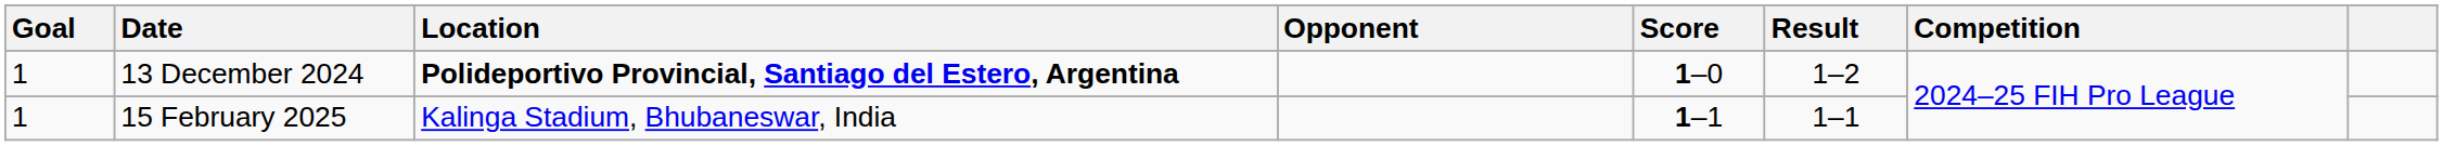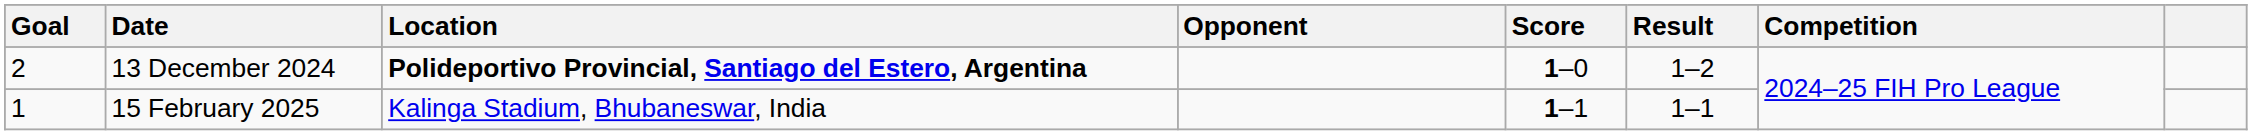 <table class="wikitable sortable" style="font-size:90%" width=97%>
 <tr>
 <th style="width: 25px; text-align: left">Goal</th>
 <th style="width: 100px; text-align: left">Date</th>
 <th style="width: 300px; text-align: left">Location</th>
 <th style="width: 120px; text-align: left">Opponent</th>
 <th style="width: 30px; text-align: left">Score</th>
 <th style="width: 30px; text-align: left">Result</th>
 <th style="width: 150px; text-align: left">Competition</th>
 <th style="width: 25px; text-align: left"></th>
 </tr>
 <tr>
-<td>1</td>
+<td>2</td>
 <td>13 December 2024</td>
 <td><strong>Polideportivo Provincial, <a href='#'>Santiago del Estero</a>, Argentina</strong></td>
 <td></td>
 <td align="center"><strong>1</strong>–0</td>
 <td align="center">1–2</td>
 <td rowspan=2><a href='#'>2024–25 FIH Pro League</a></td>
 <td></td>
 </tr>
 <tr>
 <td>1</td>
 <td>15 February 2025</td>
 <td><a href='#'>Kalinga Stadium</a>, <a href='#'>Bhubaneswar</a>, India</td>
 <td></td>
 <td align="center"><strong>1</strong>–1</td>
 <td align="center">1–1</td>
 <td></td>
 </tr>
 </table>
